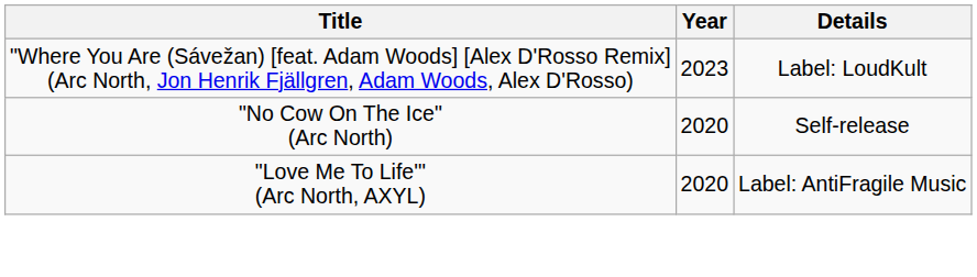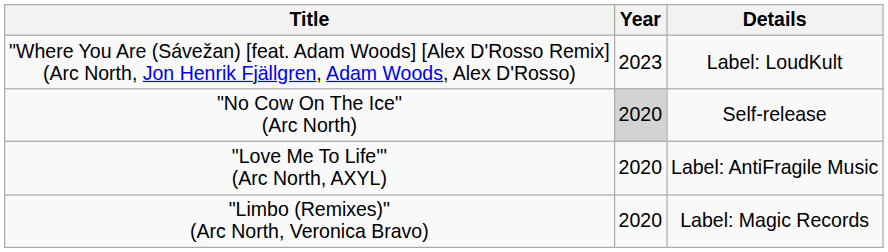 <table class="wikitable sortable plainrowheaders" style="text-align:center;">
 <tr>
 <th>Title</th>
 <th>Year</th>
 <th>Details</th>
 </tr>
 <tr>
 <td>"Where You Are (Sávežan) [feat. Adam Woods] [Alex D'Rosso Remix]<br><span>(Arc North, <a href='#'>Jon Henrik Fjällgren</a>, <a href='#'>Adam Woods</a>, Alex D'Rosso)</span></td>
 <td>2023</td>
 <td>Label: LoudKult</td>
 </tr>
 <tr>
 <td>"No Cow On The Ice"<br><span>(Arc North)</span></td>
-<td>2020</td>
+<td style="background: lightgrey;">2020</td>
 <td>Self-release</td>
 </tr>
 <tr>
 <td>"Love Me To Life'"<br><span>(Arc North, AXYL)</span></td>
 <td>2020</td>
 <td>Label: AntiFragile Music</td>
 </tr>
+<tr>
+<td>"Limbo (Remixes)"<br><span>(Arc North, Veronica Bravo)</span></td>
+<td>2020</td>
+<td>Label: Magic Records</td>
+</tr>
 </table>
